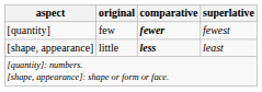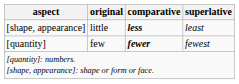 <table class="wikitable">
 <tr>
 <th>aspect</th>
 <th>original</th>
 <th>comparative</th>
 <th>superlative</th>
 </tr>
 <tr>
+<td>[shape, appearance]</td>
+<td>little</td>
+<td><strong><em>less</em></strong></td>
+<td><em>least</em></td>
+</tr>
+<tr>
 <td>[quantity]</td>
 <td>few</td>
 <td><strong><em>fewer</em></strong></td>
 <td><em>fewest</em></td>
 </tr>
 <tr>
-<td>[shape, appearance]</td>
-<td>little</td>
-<td><strong><em>less</em></strong></td>
-<td><em>least</em></td>
-</tr>
-<tr>
 <td colspan="4"><small><em>[quantity]: numbers.</em></small><br><small><em>[shape, appearance]: shape or form or face.</em></small></td>
 </tr>
 </table>
